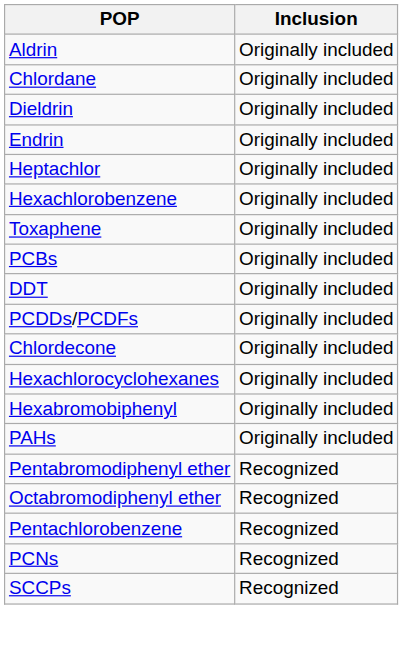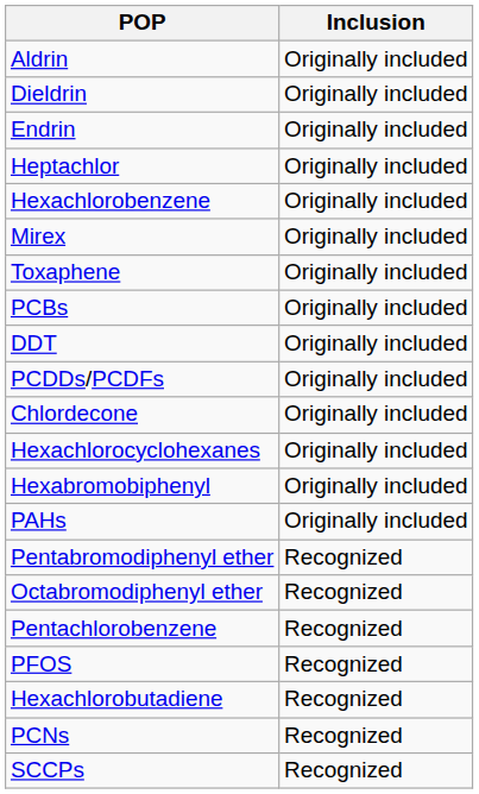 <table class="wikitable">
 <tr>
 <th>POP</th>
 <th>Inclusion</th>
 </tr>
 <tr>
 <td><a href='#'>Aldrin</a></td>
-<td>Originally included</td>
-</tr>
-<tr>
-<td><a href='#'>Chlordane</a></td>
 <td>Originally included</td>
 </tr>
 <tr>
 <td><a href='#'>Dieldrin</a></td>
 <td>Originally included</td>
 </tr>
 <tr>
 <td><a href='#'>Endrin</a></td>
 <td>Originally included</td>
 </tr>
 <tr>
 <td><a href='#'>Heptachlor</a></td>
 <td>Originally included</td>
 </tr>
 <tr>
 <td><a href='#'>Hexachlorobenzene</a></td>
+<td>Originally included</td>
+</tr>
+<tr>
+<td><a href='#'>Mirex</a></td>
 <td>Originally included</td>
 </tr>
 <tr>
 <td><a href='#'>Toxaphene</a></td>
 <td>Originally included</td>
 </tr>
 <tr>
 <td><a href='#'>PCBs</a></td>
 <td>Originally included</td>
 </tr>
 <tr>
 <td><a href='#'>DDT</a></td>
 <td>Originally included</td>
 </tr>
 <tr>
 <td><a href='#'>PCDDs</a>/<a href='#'>PCDFs</a></td>
 <td>Originally included</td>
 </tr>
 <tr>
 <td><a href='#'>Chlordecone</a></td>
 <td>Originally included</td>
 </tr>
 <tr>
 <td><a href='#'>Hexachlorocyclohexanes</a></td>
 <td>Originally included</td>
 </tr>
 <tr>
 <td><a href='#'>Hexabromobiphenyl</a></td>
 <td>Originally included</td>
 </tr>
 <tr>
 <td><a href='#'>PAHs</a></td>
 <td>Originally included</td>
 </tr>
 <tr>
 <td><a href='#'>Pentabromodiphenyl ether</a></td>
 <td>Recognized</td>
 </tr>
 <tr>
 <td><a href='#'>Octabromodiphenyl ether</a></td>
 <td>Recognized</td>
 </tr>
 <tr>
 <td><a href='#'>Pentachlorobenzene</a></td>
 <td>Recognized</td>
 </tr>
 <tr>
+<td><a href='#'>PFOS</a></td>
+<td>Recognized</td>
+</tr>
+<tr>
+<td><a href='#'>Hexachlorobutadiene</a></td>
+<td>Recognized</td>
+</tr>
+<tr>
 <td><a href='#'>PCNs</a></td>
 <td>Recognized</td>
 </tr>
 <tr>
 <td><a href='#'>SCCPs</a></td>
 <td>Recognized</td>
 </tr>
 </table>
